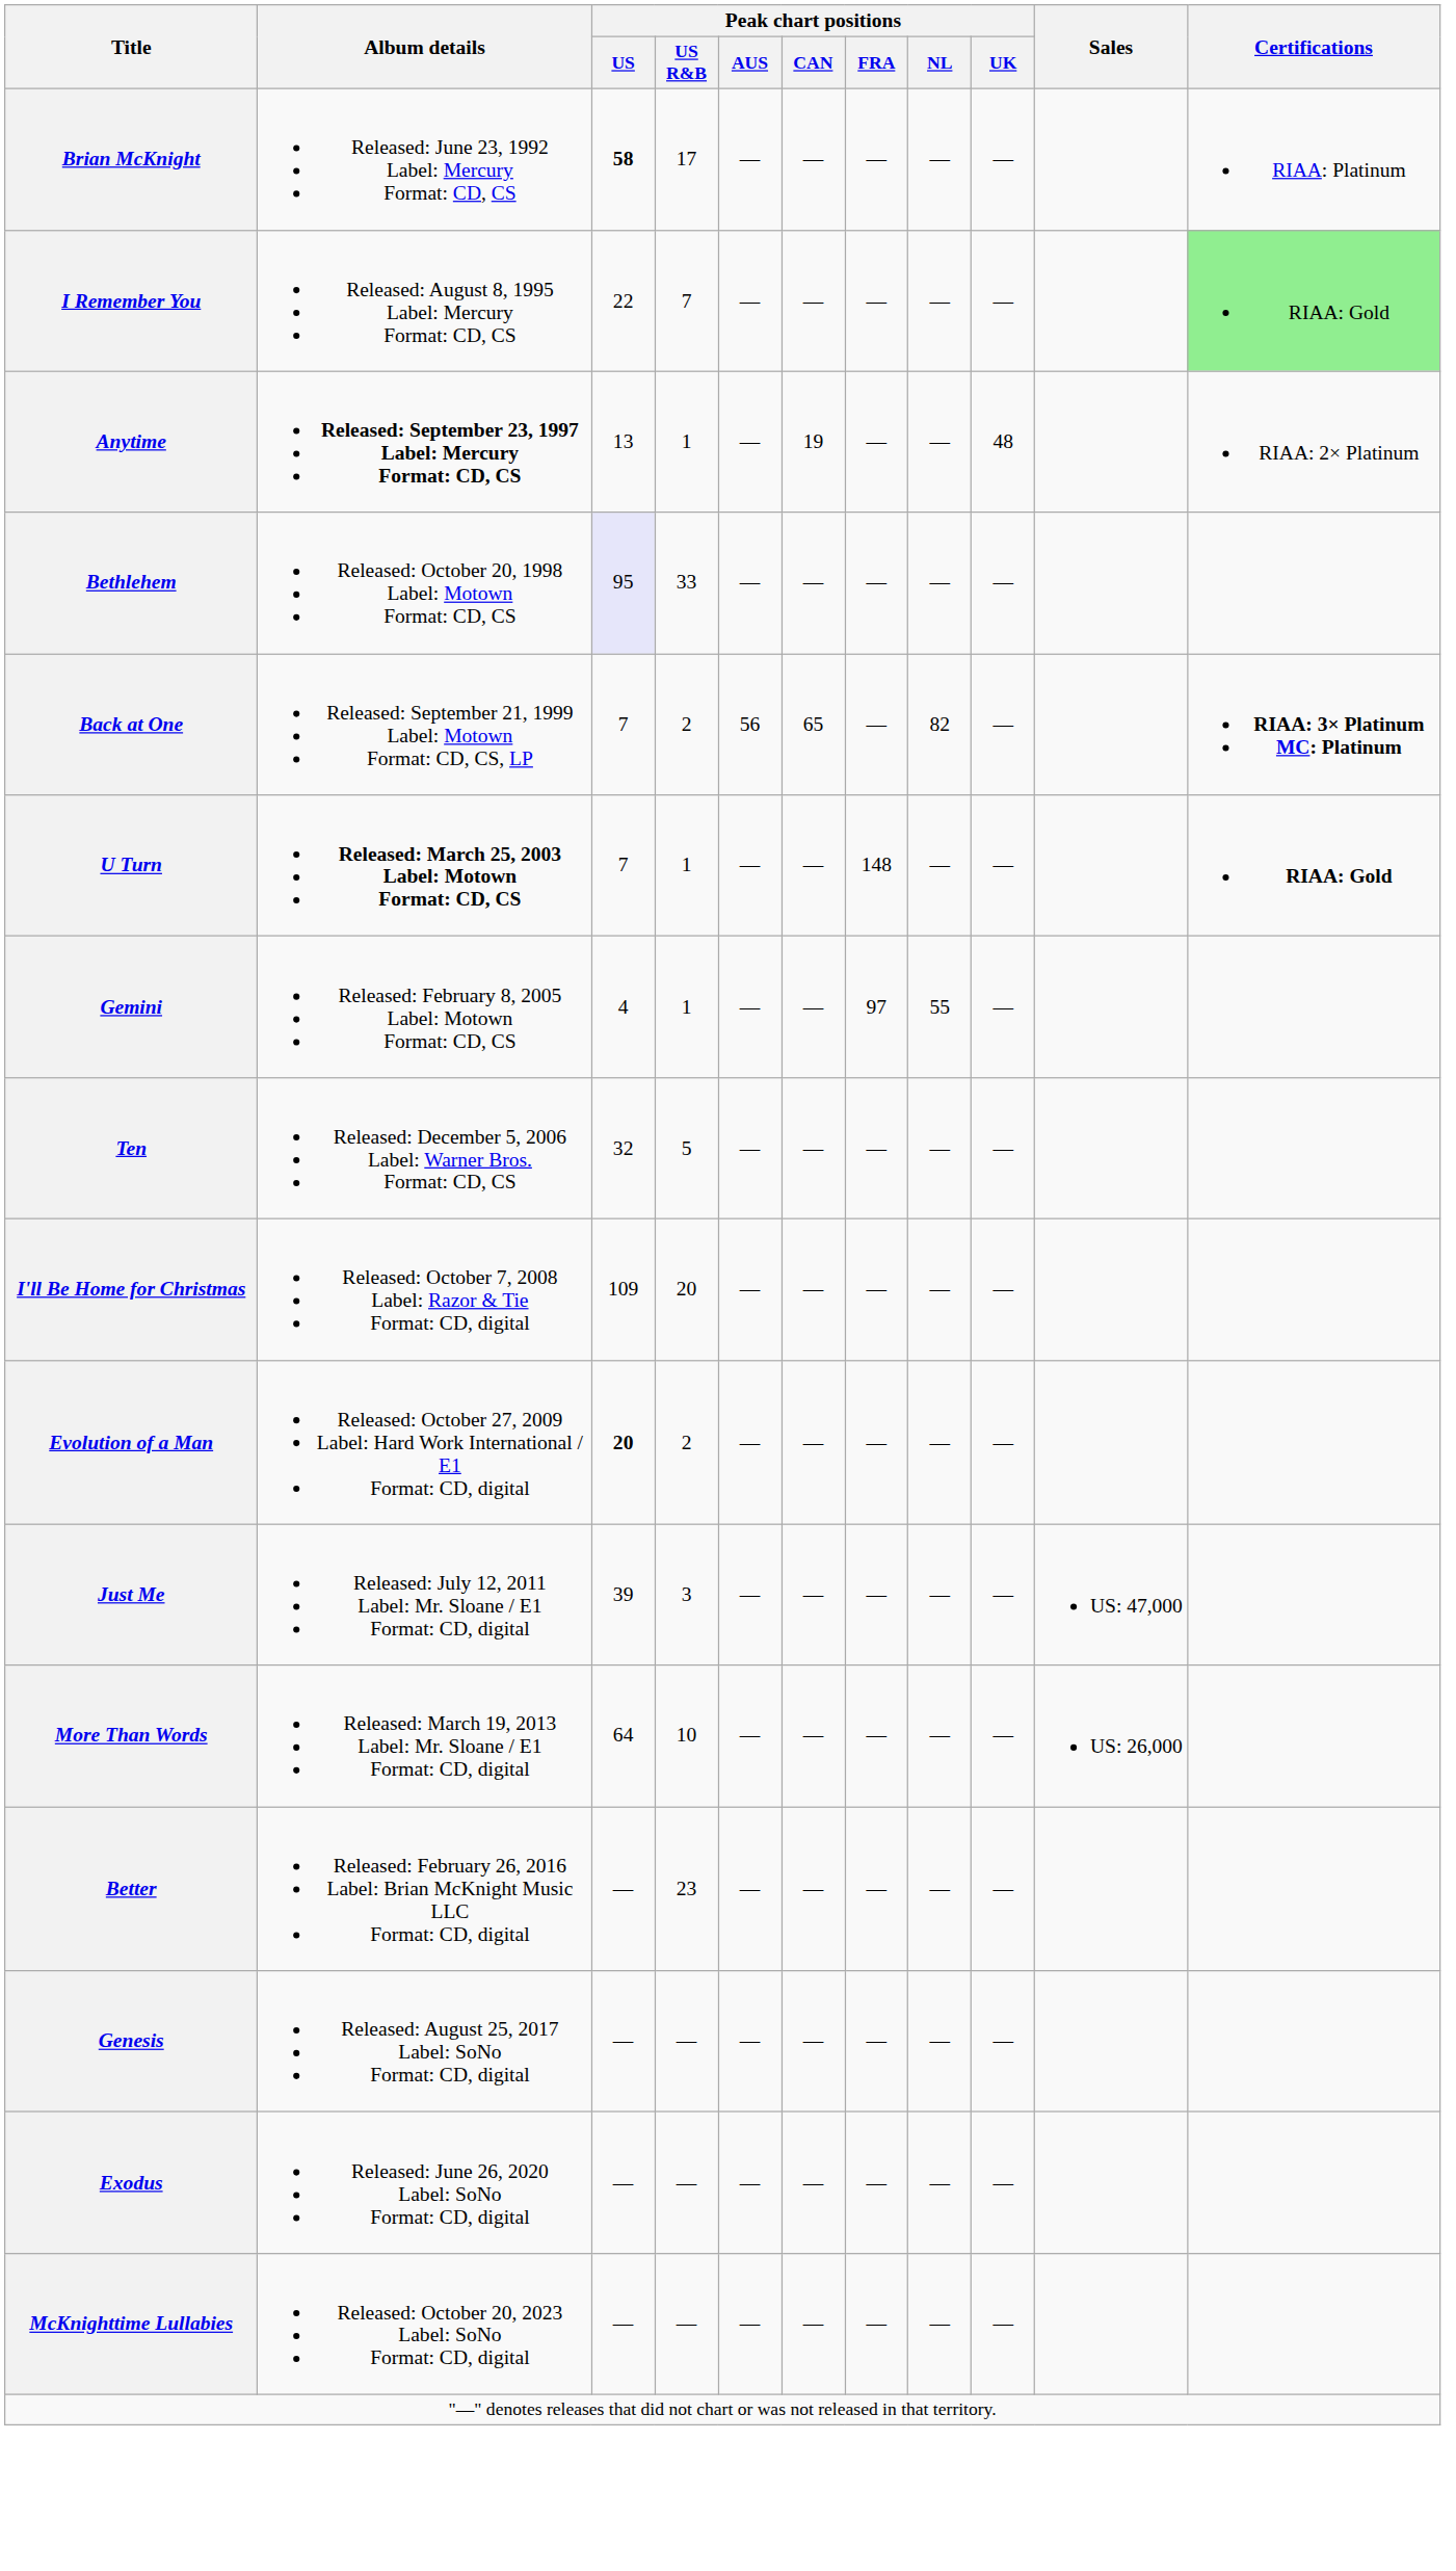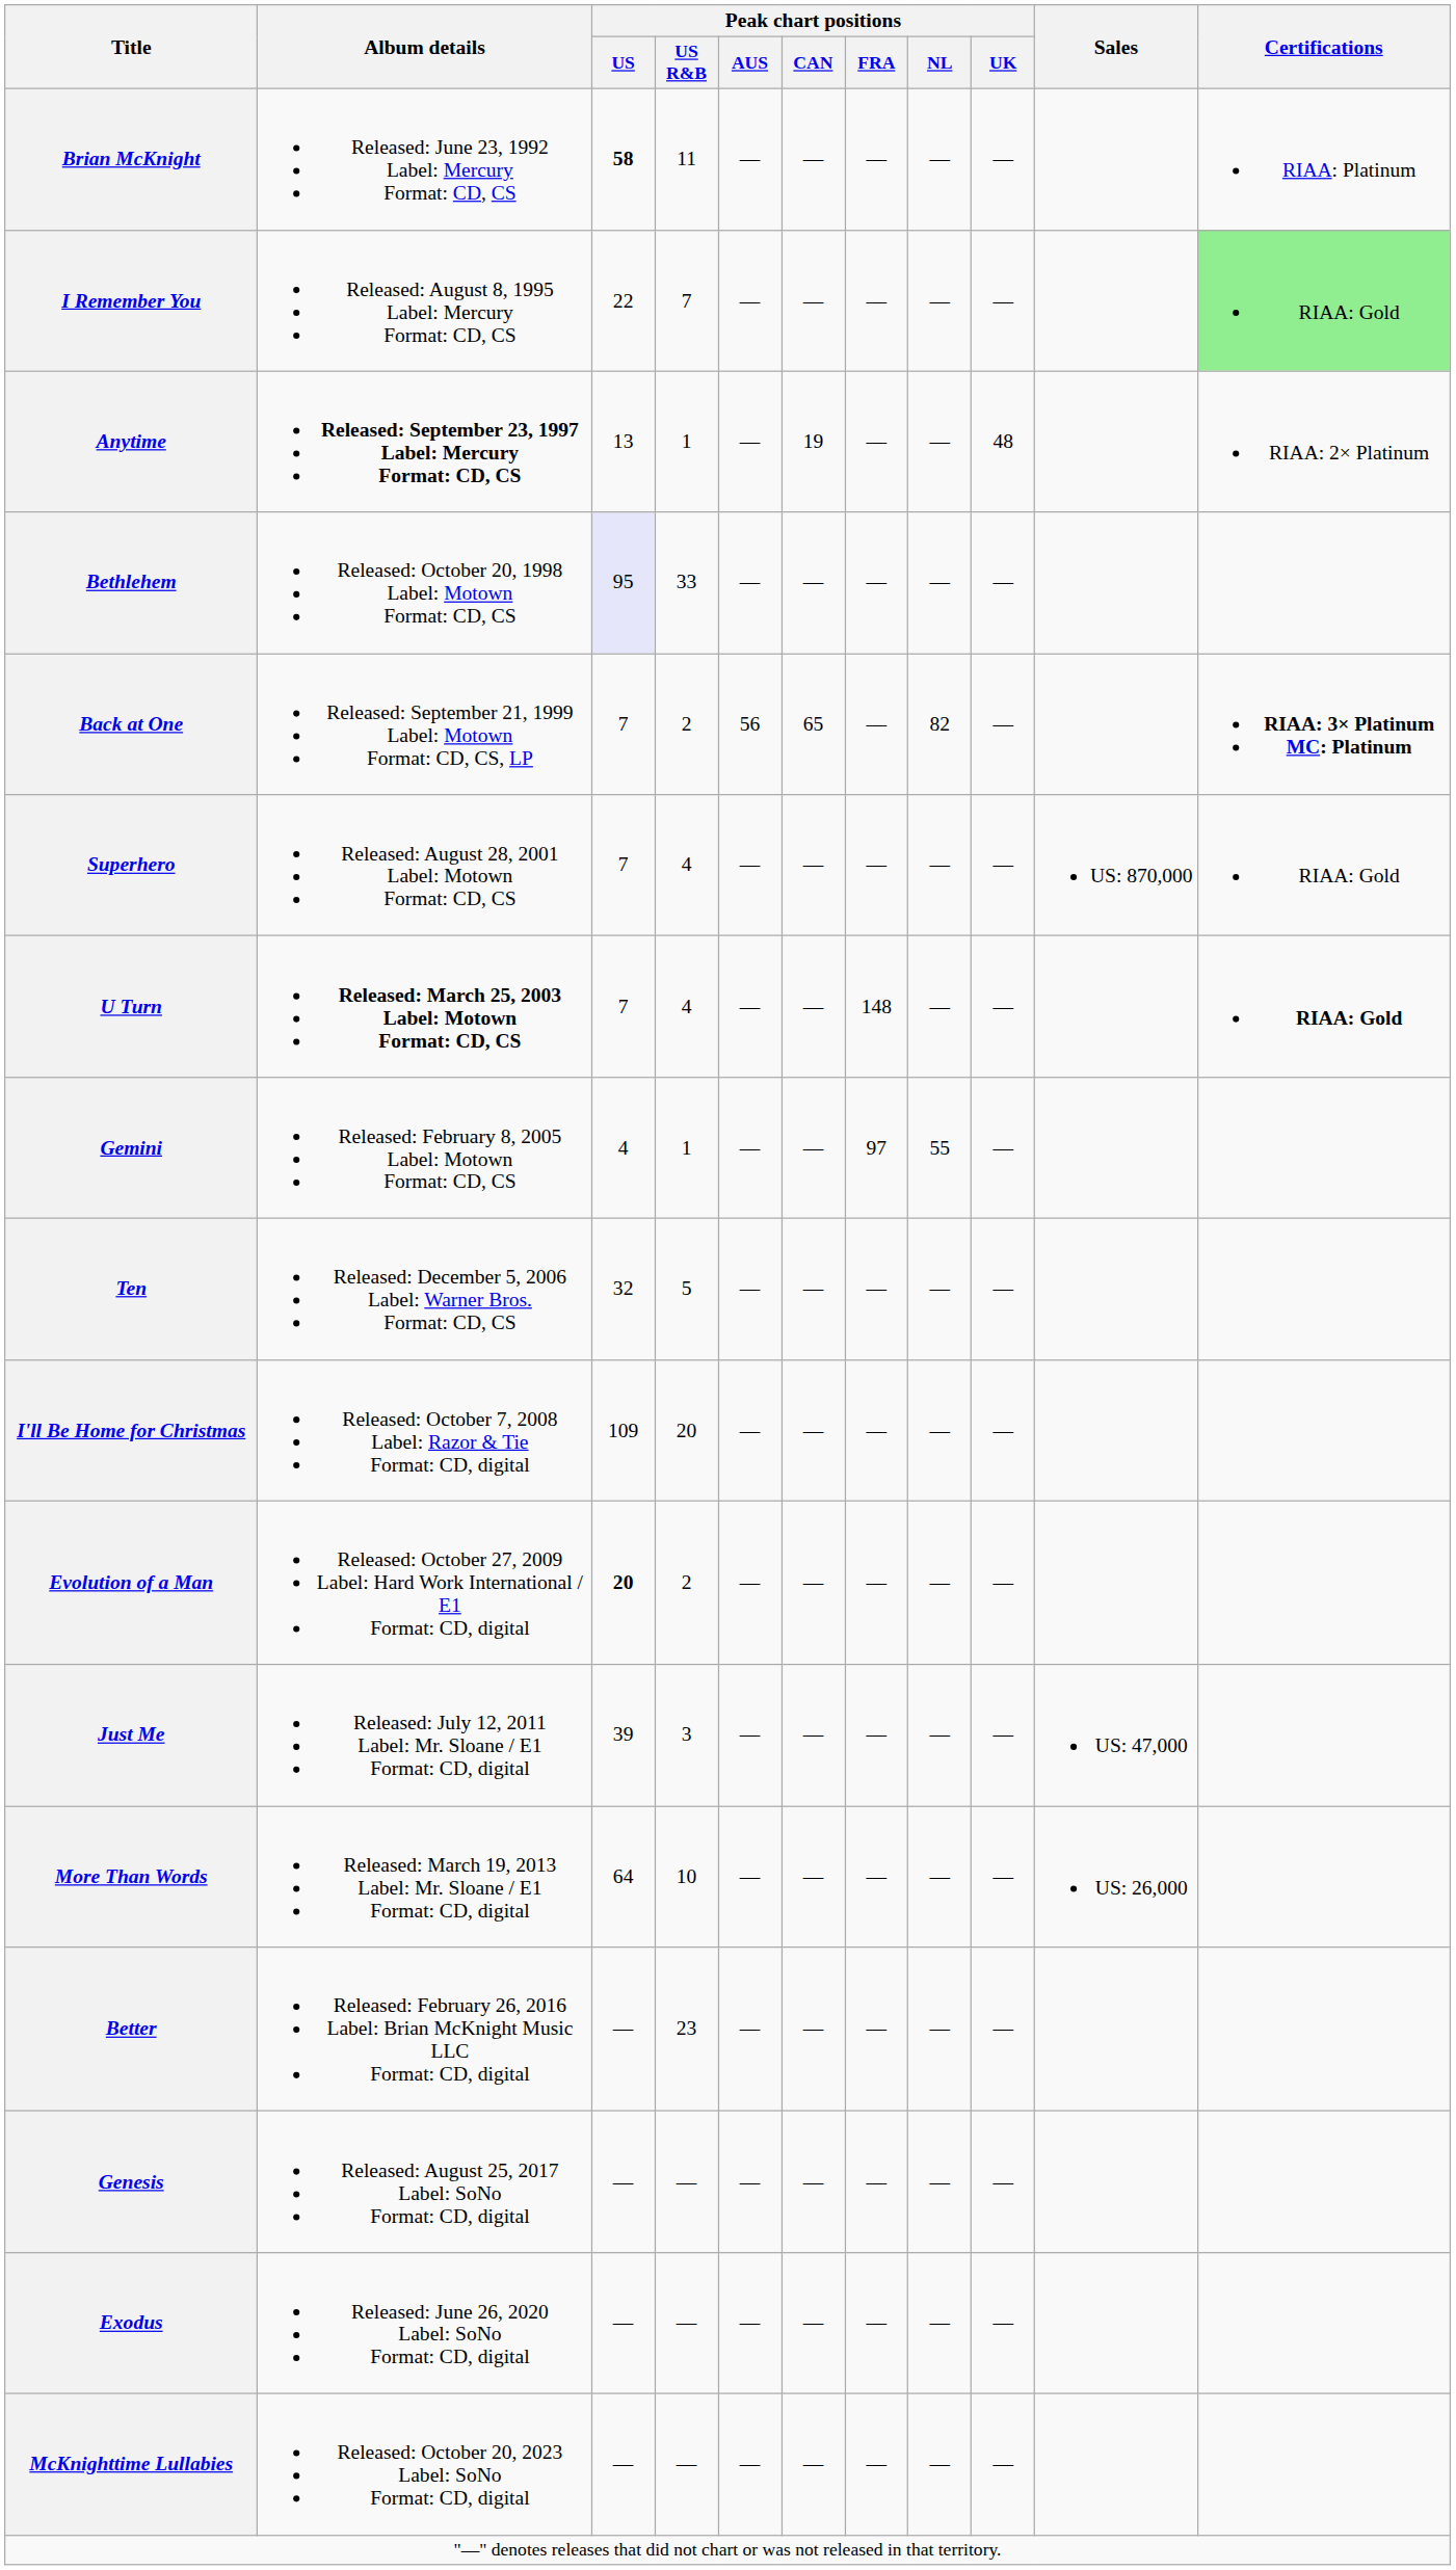 <table class="wikitable plainrowheaders" style="text-align:center">
 <tr>
 <th scope="col" rowspan="2" style="width:12em;">Title</th>
 <th scope="col" rowspan="2" style="width:16em;">Album details</th>
 <th scope="col" colspan="7">Peak chart positions</th>
 <th scope="col" rowspan="2">Sales</th>
 <th scope="col" rowspan="2" style="width:12em;"><a href='#'>Certifications</a></th>
 </tr>
 <tr>
 <th scope="col" style="width:3em;font-size:90%;"><a href='#'>US</a><br></th>
 <th scope="col" style="width:3em;font-size:90%;"><a href='#'>US R&B</a><br></th>
 <th scope="col" style="width:3em;font-size:90%;"><a href='#'>AUS</a><br></th>
 <th scope="col" style="width:3em;font-size:90%;"><a href='#'>CAN</a><br></th>
 <th scope="col" style="width:3em;font-size:90%;"><a href='#'>FRA</a><br></th>
 <th scope="col" style="width:3em;font-size:90%;"><a href='#'>NL</a><br></th>
 <th scope="col" style="width:3em;font-size:90%;"><a href='#'>UK</a><br></th>
 </tr>
 <tr>
 <th scope="row"><em><a href='#'>Brian McKnight</a></em></th>
 <td><br><ul><li>Released: June 23, 1992</li><li>Label: <a href='#'>Mercury</a></li><li>Format: <a href='#'>CD</a>, <a href='#'>CS</a></li></ul></td>
 <td><strong>58</strong></td>
-<td>17</td>
+<td>11</td>
 <td>—</td>
 <td>—</td>
 <td>—</td>
 <td>—</td>
 <td>—</td>
 <td></td>
 <td><br><ul><li><a href='#'>RIAA</a>: Platinum</li></ul></td>
 </tr>
 <tr>
 <th scope="row"><em><a href='#'>I Remember You</a></em></th>
 <td><br><ul><li>Released: August 8, 1995</li><li>Label: Mercury</li><li>Format: CD, CS</li></ul></td>
 <td>22</td>
 <td>7</td>
 <td>—</td>
 <td>—</td>
 <td>—</td>
 <td>—</td>
 <td>—</td>
 <td></td>
 <td style="background: lightgreen;"><br><ul><li>RIAA: Gold</li></ul></td>
 </tr>
 <tr>
 <th scope="row"><em><a href='#'>Anytime</a></em></th>
 <td><strong><br><ul><li>Released: September 23, 1997</li><li>Label: Mercury</li><li>Format: CD, CS</li></ul></strong></td>
 <td>13</td>
 <td>1</td>
 <td>—</td>
 <td>19</td>
 <td>—</td>
 <td>—</td>
 <td>48</td>
 <td></td>
 <td><br><ul><li>RIAA: 2× Platinum</li></ul></td>
 </tr>
 <tr>
 <th scope="row"><em><a href='#'>Bethlehem</a></em></th>
 <td><br><ul><li>Released: October 20, 1998</li><li>Label: <a href='#'>Motown</a></li><li>Format: CD, CS</li></ul></td>
 <td style="background: lavender;">95</td>
 <td>33</td>
 <td>—</td>
 <td>—</td>
 <td>—</td>
 <td>—</td>
 <td>—</td>
 <td></td>
 <td></td>
 </tr>
 <tr>
 <th scope="row"><em><a href='#'>Back at One</a></em></th>
 <td><br><ul><li>Released: September 21, 1999</li><li>Label: <a href='#'>Motown</a></li><li>Format: CD, CS, <a href='#'>LP</a></li></ul></td>
 <td>7</td>
 <td>2</td>
 <td>56</td>
 <td>65</td>
 <td>—</td>
 <td>82</td>
 <td>—</td>
 <td></td>
 <td><strong><br><ul><li>RIAA: 3× Platinum</li><li><a href='#'>MC</a>: Platinum</li></ul></strong></td>
 </tr>
 <tr>
+<th scope="row"><em><a href='#'>Superhero</a></em></th>
+<td><br><ul><li>Released: August 28, 2001</li><li>Label: Motown</li><li>Format: CD, CS</li></ul></td>
+<td>7</td>
+<td>4</td>
+<td>—</td>
+<td>—</td>
+<td>—</td>
+<td>—</td>
+<td>—</td>
+<td><br><ul><li>US: 870,000</li></ul></td>
+<td><br><ul><li>RIAA: Gold</li></ul></td>
+</tr>
+<tr>
 <th scope="row"><em><a href='#'>U Turn</a></em></th>
 <td><strong><br><ul><li>Released: March 25, 2003</li><li>Label: Motown</li><li>Format: CD, CS</li></ul></strong></td>
 <td>7</td>
-<td>1</td>
+<td>4</td>
 <td>—</td>
 <td>—</td>
 <td>148</td>
 <td>—</td>
 <td>—</td>
 <td></td>
 <td><strong><br><ul><li>RIAA: Gold</li></ul></strong></td>
 </tr>
 <tr>
 <th scope="row"><em><a href='#'>Gemini</a></em></th>
 <td><br><ul><li>Released: February 8, 2005</li><li>Label: Motown</li><li>Format: CD, CS</li></ul></td>
 <td>4</td>
 <td>1</td>
 <td>—</td>
 <td>—</td>
 <td>97</td>
 <td>55</td>
 <td>—</td>
 <td></td>
 <td></td>
 </tr>
 <tr>
 <th scope="row"><em><a href='#'>Ten</a></em></th>
 <td><br><ul><li>Released: December 5, 2006</li><li>Label: <a href='#'>Warner Bros.</a></li><li>Format: CD, CS</li></ul></td>
 <td>32</td>
 <td>5</td>
 <td>—</td>
 <td>—</td>
 <td>—</td>
 <td>—</td>
 <td>—</td>
 <td></td>
 <td></td>
 </tr>
 <tr>
 <th scope="row"><em><a href='#'>I'll Be Home for Christmas</a></em></th>
 <td><br><ul><li>Released: October 7, 2008</li><li>Label: <a href='#'>Razor & Tie</a></li><li>Format: CD, digital</li></ul></td>
 <td>109</td>
 <td>20</td>
 <td>—</td>
 <td>—</td>
 <td>—</td>
 <td>—</td>
 <td>—</td>
 <td></td>
 <td></td>
 </tr>
 <tr>
 <th scope="row"><em><a href='#'>Evolution of a Man</a></em></th>
 <td><br><ul><li>Released: October 27, 2009</li><li>Label: Hard Work International / <a href='#'>E1</a></li><li>Format: CD, digital</li></ul></td>
 <td><strong>20</strong></td>
 <td>2</td>
 <td>—</td>
 <td>—</td>
 <td>—</td>
 <td>—</td>
 <td>—</td>
 <td></td>
 <td></td>
 </tr>
 <tr>
 <th scope="row"><em><a href='#'>Just Me</a></em></th>
 <td><br><ul><li>Released: July 12, 2011</li><li>Label: Mr. Sloane / E1</li><li>Format: CD, digital</li></ul></td>
 <td>39</td>
 <td>3</td>
 <td>—</td>
 <td>—</td>
 <td>—</td>
 <td>—</td>
 <td>—</td>
 <td><br><ul><li>US: 47,000</li></ul></td>
 <td></td>
 </tr>
 <tr>
 <th scope="row"><em><a href='#'>More Than Words</a></em></th>
 <td><br><ul><li>Released: March 19, 2013</li><li>Label: Mr. Sloane / E1</li><li>Format: CD, digital</li></ul></td>
 <td>64</td>
 <td>10</td>
 <td>—</td>
 <td>—</td>
 <td>—</td>
 <td>—</td>
 <td>—</td>
 <td><br><ul><li>US: 26,000</li></ul></td>
 <td></td>
 </tr>
 <tr>
 <th scope="row"><em><a href='#'>Better</a></em></th>
 <td><br><ul><li>Released: February 26, 2016</li><li>Label: Brian McKnight Music LLC</li><li>Format: CD, digital</li></ul></td>
 <td>—</td>
 <td>23</td>
 <td>—</td>
 <td>—</td>
 <td>—</td>
 <td>—</td>
 <td>—</td>
 <td></td>
 <td></td>
 </tr>
 <tr>
 <th scope="row"><em><a href='#'>Genesis</a></em></th>
 <td><br><ul><li>Released: August 25, 2017</li><li>Label: SoNo</li><li>Format: CD, digital</li></ul></td>
 <td>—</td>
 <td>—</td>
 <td>—</td>
 <td>—</td>
 <td>—</td>
 <td>—</td>
 <td>—</td>
 <td></td>
 <td></td>
 </tr>
 <tr>
 <th scope="row"><em><a href='#'>Exodus</a></em></th>
 <td><br><ul><li>Released: June 26, 2020</li><li>Label: SoNo</li><li>Format: CD, digital</li></ul></td>
 <td>—</td>
 <td>—</td>
 <td>—</td>
 <td>—</td>
 <td>—</td>
 <td>—</td>
 <td>—</td>
 <td></td>
 <td></td>
 </tr>
 <tr>
 <th scope="row"><em><a href='#'>McKnighttime Lullabies</a></em></th>
 <td><br><ul><li>Released: October 20, 2023</li><li>Label: SoNo</li><li>Format: CD, digital</li></ul></td>
 <td>—</td>
 <td>—</td>
 <td>—</td>
 <td>—</td>
 <td>—</td>
 <td>—</td>
 <td>—</td>
 <td></td>
 <td></td>
 </tr>
 <tr>
 <td colspan="11" style="font-size:90%">"—" denotes releases that did not chart or was not released in that territory.</td>
 </tr>
 </table>
